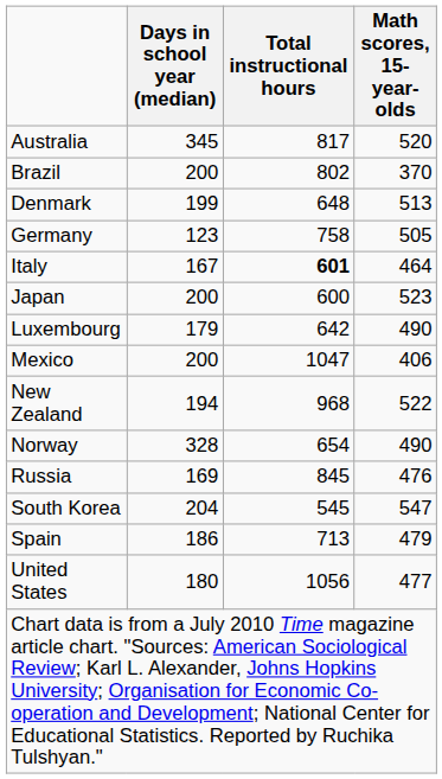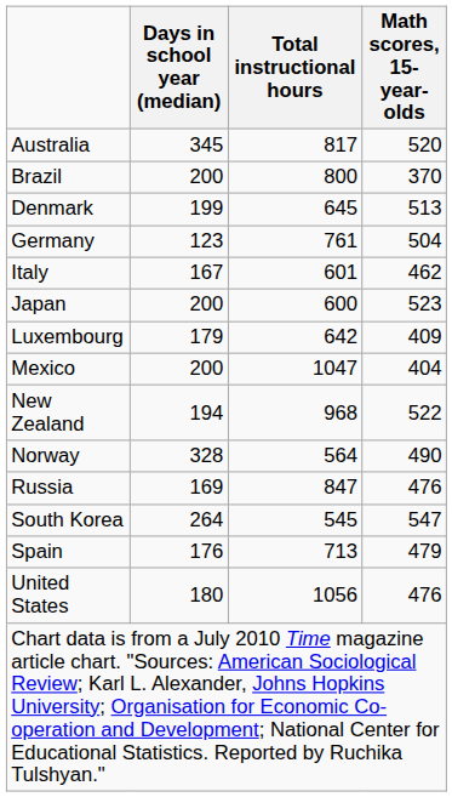 <table align=right style="text-align:right;" class="wikitable sortable" width=350px>
 <tr>
 <td></td>
 <th>Days in school year (median)</th>
 <th>Total instructional hours</th>
 <th>Math scores, 15-year-olds</th>
 </tr>
 <tr>
 <td style="text-align: left;">Australia</td>
 <td>345</td>
 <td>817</td>
 <td>520</td>
 </tr>
 <tr>
 <td style="text-align: left;">Brazil</td>
 <td>200</td>
-<td>802</td>
+<td>800</td>
 <td>370</td>
 </tr>
 <tr>
 <td style="text-align: left;">Denmark</td>
 <td>199</td>
-<td>648</td>
+<td>645</td>
 <td>513</td>
 </tr>
 <tr>
 <td style="text-align: left;">Germany</td>
 <td>123</td>
-<td>758</td>
-<td>505</td>
+<td>761</td>
+<td>504</td>
 </tr>
 <tr>
 <td style="text-align: left;">Italy</td>
 <td>167</td>
-<td><strong>601</strong></td>
-<td>464</td>
+<td>601</td>
+<td>462</td>
 </tr>
 <tr>
 <td style="text-align: left;">Japan</td>
 <td>200</td>
 <td>600</td>
 <td>523</td>
 </tr>
 <tr>
 <td style="text-align: left;">Luxembourg</td>
 <td>179</td>
 <td>642</td>
-<td>490</td>
+<td>409</td>
 </tr>
 <tr>
 <td style="text-align: left;">Mexico</td>
 <td>200</td>
 <td>1047</td>
-<td>406</td>
+<td>404</td>
 </tr>
 <tr>
 <td style="text-align: left;">New Zealand</td>
 <td>194</td>
 <td>968</td>
 <td>522</td>
 </tr>
 <tr>
 <td style="text-align: left;">Norway</td>
 <td>328</td>
-<td>654</td>
+<td>564</td>
 <td>490</td>
 </tr>
 <tr>
 <td style="text-align: left;">Russia</td>
 <td>169</td>
-<td>845</td>
+<td>847</td>
 <td>476</td>
 </tr>
 <tr>
 <td style="text-align: left;">South Korea</td>
-<td>204</td>
+<td>264</td>
 <td>545</td>
 <td>547</td>
 </tr>
 <tr>
 <td style="text-align: left;">Spain</td>
-<td>186</td>
+<td>176</td>
 <td>713</td>
 <td>479</td>
 </tr>
 <tr>
 <td style="text-align: left;">United States</td>
 <td>180</td>
 <td>1056</td>
-<td>477</td>
+<td>476</td>
 </tr>
 <tr>
 <td colspan="4" style="text-align: left;">Chart data is from a July 2010 <em><a href='#'>Time</a></em> magazine article chart. "Sources: <a href='#'>American Sociological Review</a>; Karl L. Alexander, <a href='#'>Johns Hopkins University</a>; <a href='#'>Organisation for Economic Co-operation and Development</a>; National Center for Educational Statistics. Reported by Ruchika Tulshyan."</td>
 </tr>
 </table>
